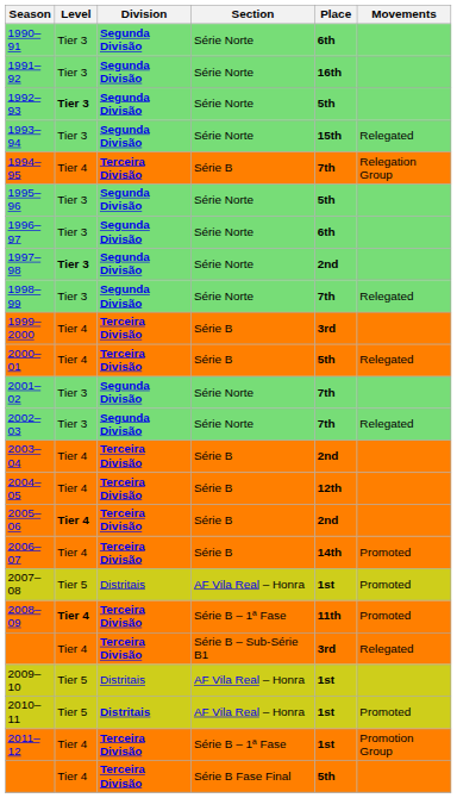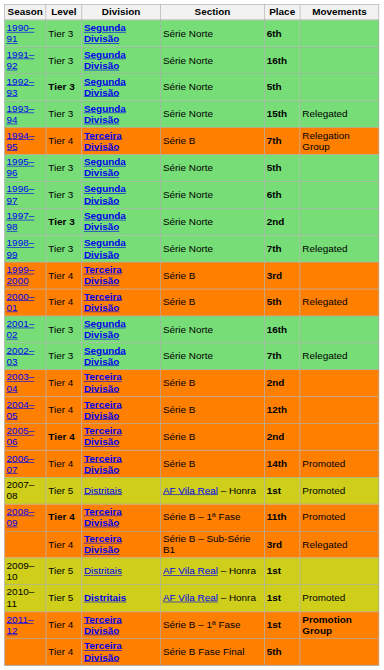 <table class="wikitable" style="text-align: left;">
 <tr>
 <th style="width: 60px;"><strong>Season</strong></th>
 <th style="width: 50px;"><strong>Level</strong></th>
 <th style="width: 120px;"><strong>Division</strong></th>
 <th style="width: 160px;"><strong>Section</strong></th>
 <th style="width: 50px;"><strong>Place</strong></th>
 <th style="width: 120px;"><strong>Movements</strong></th>
 </tr>
 <tr>
 <td style="background:#77DD77;"><a href='#'>1990–91</a></td>
 <td style="background:#77DD77;">Tier 3</td>
 <td style="background:#77DD77;"><strong><a href='#'>Segunda Divisão</a></strong></td>
 <td style="background:#77DD77;">Série Norte</td>
 <td style="background:#77DD77;"><strong>6th</strong></td>
 <td style="background:#77DD77;"></td>
 </tr>
 <tr>
 <td style="background:#77DD77;"><a href='#'>1991–92</a></td>
 <td style="background:#77DD77;">Tier 3</td>
 <td style="background:#77DD77;"><strong><a href='#'>Segunda Divisão</a></strong></td>
 <td style="background:#77DD77;">Série Norte</td>
 <td style="background:#77DD77;"><strong>16th</strong></td>
 <td style="background:#77DD77;"></td>
 </tr>
 <tr>
 <td style="background:#77DD77;"><a href='#'>1992–93</a></td>
 <td style="background:#77DD77;"><strong>Tier 3</strong></td>
 <td style="background:#77DD77;"><strong><a href='#'>Segunda Divisão</a></strong></td>
 <td style="background:#77DD77;">Série Norte</td>
 <td style="background:#77DD77;"><strong>5th</strong></td>
 <td style="background:#77DD77;"></td>
 </tr>
 <tr>
 <td style="background:#77DD77;"><a href='#'>1993–94</a></td>
 <td style="background:#77DD77;">Tier 3</td>
 <td style="background:#77DD77;"><strong><a href='#'>Segunda Divisão</a></strong></td>
 <td style="background:#77DD77;">Série Norte</td>
 <td style="background:#77DD77;"><strong>15th</strong></td>
 <td style="background:#77DD77;">Relegated</td>
 </tr>
 <tr>
 <td style="background:#FF7F00;"><a href='#'>1994–95</a></td>
 <td style="background:#FF7F00;">Tier 4</td>
 <td style="background:#FF7F00;"><strong><a href='#'>Terceira Divisão</a></strong></td>
 <td style="background:#FF7F00;">Série B</td>
 <td style="background:#FF7F00;"><strong>7th</strong></td>
 <td style="background:#FF7F00;">Relegation Group</td>
 </tr>
 <tr>
 <td style="background:#77DD77;"><a href='#'>1995–96</a></td>
 <td style="background:#77DD77;">Tier 3</td>
 <td style="background:#77DD77;"><strong><a href='#'>Segunda Divisão</a></strong></td>
 <td style="background:#77DD77;">Série Norte</td>
 <td style="background:#77DD77;"><strong>5th</strong></td>
 <td style="background:#77DD77;"></td>
 </tr>
 <tr>
 <td style="background:#77DD77;"><a href='#'>1996–97</a></td>
 <td style="background:#77DD77;">Tier 3</td>
 <td style="background:#77DD77;"><strong><a href='#'>Segunda Divisão</a></strong></td>
 <td style="background:#77DD77;">Série Norte</td>
 <td style="background:#77DD77;"><strong>6th</strong></td>
 <td style="background:#77DD77;"></td>
 </tr>
 <tr>
 <td style="background:#77DD77;"><a href='#'>1997–98</a></td>
 <td style="background:#77DD77;"><strong>Tier 3</strong></td>
 <td style="background:#77DD77;"><strong><a href='#'>Segunda Divisão</a></strong></td>
 <td style="background:#77DD77;">Série Norte</td>
 <td style="background:#77DD77;"><strong>2nd</strong></td>
 <td style="background:#77DD77;"></td>
 </tr>
 <tr>
 <td style="background:#77DD77;"><a href='#'>1998–99</a></td>
 <td style="background:#77DD77;">Tier 3</td>
 <td style="background:#77DD77;"><strong><a href='#'>Segunda Divisão</a></strong></td>
 <td style="background:#77DD77;">Série Norte</td>
 <td style="background:#77DD77;"><strong>7th</strong></td>
 <td style="background:#77DD77;">Relegated</td>
 </tr>
 <tr>
 <td style="background:#FF7F00;"><a href='#'>1999–2000</a></td>
 <td style="background:#FF7F00;">Tier 4</td>
 <td style="background:#FF7F00;"><strong><a href='#'>Terceira Divisão</a></strong></td>
 <td style="background:#FF7F00;">Série B</td>
 <td style="background:#FF7F00;"><strong>3rd</strong></td>
 <td style="background:#FF7F00;"></td>
 </tr>
 <tr>
 <td style="background:#FF7F00;"><a href='#'>2000–01</a></td>
 <td style="background:#FF7F00;">Tier 4</td>
 <td style="background:#FF7F00;"><strong><a href='#'>Terceira Divisão</a></strong></td>
 <td style="background:#FF7F00;">Série B</td>
 <td style="background:#FF7F00;"><strong>5th</strong></td>
 <td style="background:#FF7F00;">Relegated</td>
 </tr>
 <tr>
 <td style="background:#77DD77;"><a href='#'>2001–02</a></td>
 <td style="background:#77DD77;">Tier 3</td>
 <td style="background:#77DD77;"><strong><a href='#'>Segunda Divisão</a></strong></td>
 <td style="background:#77DD77;">Série Norte</td>
-<td style="background:#77DD77;"><strong>7th</strong></td>
+<td style="background:#77DD77;"><strong>16th</strong></td>
 <td style="background:#77DD77;"></td>
 </tr>
 <tr>
 <td style="background:#77DD77;"><a href='#'>2002–03</a></td>
 <td style="background:#77DD77;">Tier 3</td>
 <td style="background:#77DD77;"><strong><a href='#'>Segunda Divisão</a></strong></td>
 <td style="background:#77DD77;">Série Norte</td>
 <td style="background:#77DD77;"><strong>7th</strong></td>
 <td style="background:#77DD77;">Relegated</td>
 </tr>
 <tr>
 <td style="background:#FF7F00;"><a href='#'>2003–04</a></td>
 <td style="background:#FF7F00;">Tier 4</td>
 <td style="background:#FF7F00;"><strong><a href='#'>Terceira Divisão</a></strong></td>
 <td style="background:#FF7F00;">Série B</td>
 <td style="background:#FF7F00;"><strong>2nd</strong></td>
 <td style="background:#FF7F00;"></td>
 </tr>
 <tr>
 <td style="background:#FF7F00;"><a href='#'>2004–05</a></td>
 <td style="background:#FF7F00;">Tier 4</td>
 <td style="background:#FF7F00;"><strong><a href='#'>Terceira Divisão</a></strong></td>
 <td style="background:#FF7F00;">Série B</td>
 <td style="background:#FF7F00;"><strong>12th</strong></td>
 <td style="background:#FF7F00;"></td>
 </tr>
 <tr>
 <td style="background:#FF7F00;"><a href='#'>2005–06</a></td>
 <td style="background:#FF7F00;"><strong>Tier 4</strong></td>
 <td style="background:#FF7F00;"><strong><a href='#'>Terceira Divisão</a></strong></td>
 <td style="background:#FF7F00;">Série B</td>
 <td style="background:#FF7F00;"><strong>2nd</strong></td>
 <td style="background:#FF7F00;"></td>
 </tr>
 <tr>
 <td style="background:#FF7F00;"><a href='#'>2006–07</a></td>
 <td style="background:#FF7F00;">Tier 4</td>
 <td style="background:#FF7F00;"><strong><a href='#'>Terceira Divisão</a></strong></td>
 <td style="background:#FF7F00;">Série B</td>
 <td style="background:#FF7F00;"><strong>14th</strong></td>
 <td style="background:#FF7F00;">Promoted</td>
 </tr>
 <tr>
 <td style="background:#CECE1B;">2007–08</td>
 <td style="background:#CECE1B;">Tier 5</td>
 <td style="background:#CECE1B;"><a href='#'>Distritais</a></td>
 <td style="background:#CECE1B;"><a href='#'>AF Vila Real</a> – Honra</td>
 <td style="background:#CECE1B;"><strong>1st</strong></td>
 <td style="background:#CECE1B;">Promoted</td>
 </tr>
 <tr>
 <td style="background:#FF7F00;"><a href='#'>2008–09</a></td>
 <td style="background:#FF7F00;"><strong>Tier 4</strong></td>
 <td style="background:#FF7F00;"><strong><a href='#'>Terceira Divisão</a></strong></td>
 <td style="background:#FF7F00;">Série B – 1ª Fase</td>
 <td style="background:#FF7F00;"><strong>11th</strong></td>
 <td style="background:#FF7F00;">Promoted</td>
 </tr>
 <tr>
 <td style="background:#FF7F00;"></td>
 <td style="background:#FF7F00;">Tier 4</td>
 <td style="background:#FF7F00;"><strong><a href='#'>Terceira Divisão</a></strong></td>
 <td style="background:#FF7F00;">Série B – Sub-Série B1</td>
 <td style="background:#FF7F00;"><strong>3rd</strong></td>
 <td style="background:#FF7F00;">Relegated</td>
 </tr>
 <tr>
 <td style="background:#CECE1B;">2009–10</td>
 <td style="background:#CECE1B;">Tier 5</td>
 <td style="background:#CECE1B;"><a href='#'>Distritais</a></td>
 <td style="background:#CECE1B;"><a href='#'>AF Vila Real</a> – Honra</td>
 <td style="background:#CECE1B;"><strong>1st</strong></td>
 <td style="background:#CECE1B;"></td>
 </tr>
 <tr>
 <td style="background:#CECE1B;">2010–11</td>
 <td style="background:#CECE1B;">Tier 5</td>
 <td style="background:#CECE1B;"><strong><a href='#'>Distritais</a></strong></td>
 <td style="background:#CECE1B;"><a href='#'>AF Vila Real</a> – Honra</td>
 <td style="background:#CECE1B;"><strong>1st</strong></td>
 <td style="background:#CECE1B;">Promoted</td>
 </tr>
 <tr>
 <td style="background:#FF7F00;"><a href='#'>2011–12</a></td>
 <td style="background:#FF7F00;">Tier 4</td>
 <td style="background:#FF7F00;"><strong><a href='#'>Terceira Divisão</a></strong></td>
 <td style="background:#FF7F00;">Série B – 1ª Fase</td>
 <td style="background:#FF7F00;"><strong>1st</strong></td>
-<td style="background:#FF7F00;">Promotion Group</td>
+<td style="background:#FF7F00;"><strong>Promotion Group</strong></td>
 </tr>
 <tr>
 <td style="background:#FF7F00;"></td>
 <td style="background:#FF7F00;">Tier 4</td>
 <td style="background:#FF7F00;"><strong><a href='#'>Terceira Divisão</a></strong></td>
 <td style="background:#FF7F00;">Série B Fase Final</td>
 <td style="background:#FF7F00;"><strong>5th</strong></td>
 <td style="background:#FF7F00;"></td>
 </tr>
 <tr>
 </tr>
 </table>
